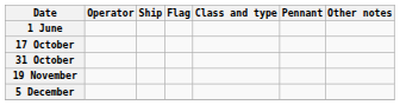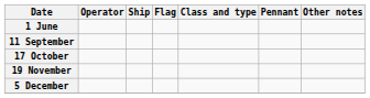 <table class="wikitable">
 <tr>
 <th width="100">Date</th>
 <th>Operator</th>
 <th>Ship</th>
 <th>Flag</th>
 <th>Class and type</th>
 <th>Pennant</th>
 <th>Other notes</th>
 </tr>
 <tr>
 <th>1 June</th>
 <td></td>
 <td><strong></strong></td>
 <td></td>
 <td></td>
 <td></td>
 <td></td>
 </tr>
 <tr>
-<th>17 October</th>
+<th>11 September</th>
 <td></td>
 <td><strong></strong></td>
 <td></td>
 <td></td>
 <td></td>
 <td></td>
 </tr>
 <tr>
-<th>31 October</th>
+<th>17 October</th>
 <td></td>
 <td><strong></strong></td>
 <td></td>
 <td></td>
 <td></td>
 <td></td>
 </tr>
 <tr>
 <th>19 November</th>
 <td></td>
 <td><strong></strong></td>
 <td></td>
 <td></td>
 <td></td>
 <td></td>
 </tr>
 <tr>
 <th>5 December</th>
 <td></td>
 <td><strong></strong></td>
 <td></td>
 <td></td>
 <td></td>
 <td></td>
 </tr>
 <tr>
 </tr>
 </table>
